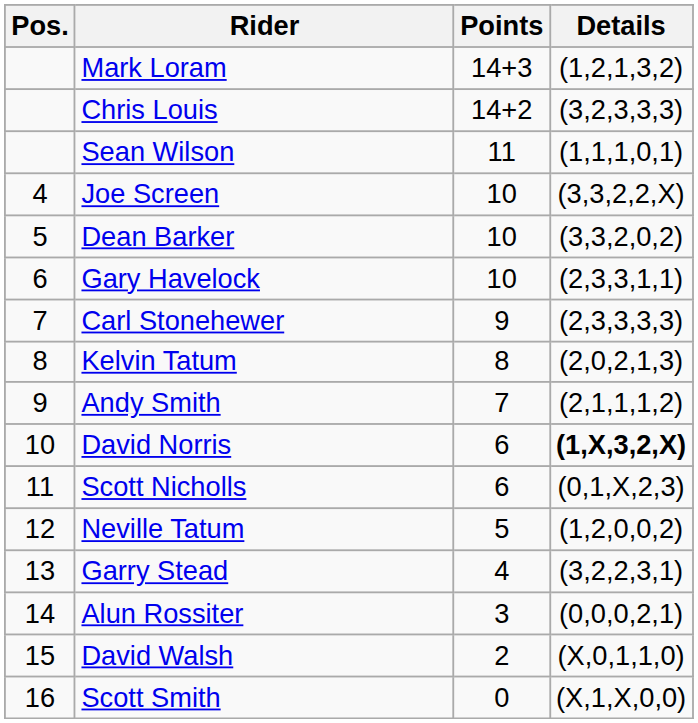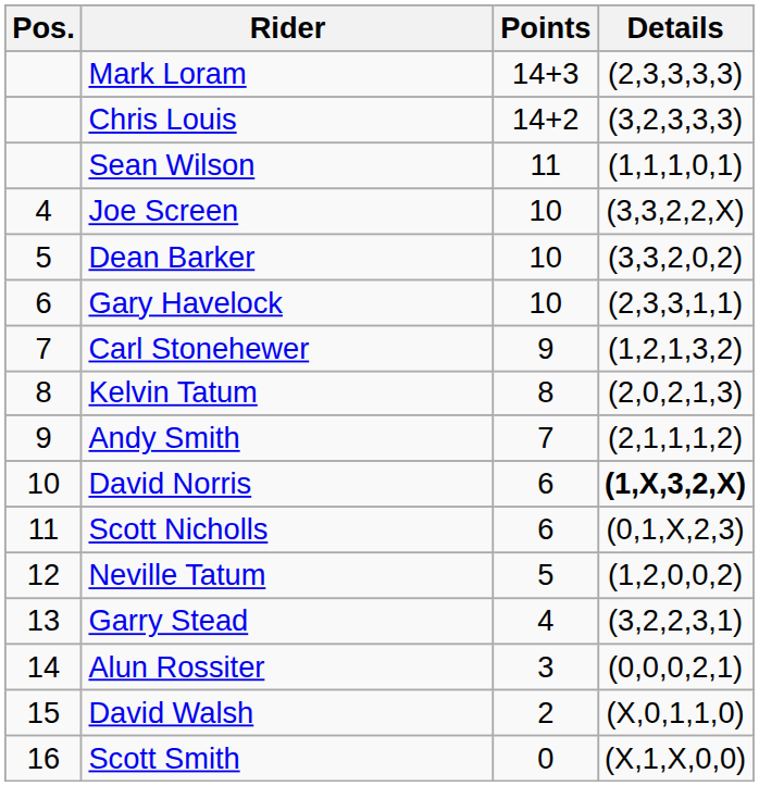 <table class=wikitable style="font-size:93%;">
 <tr>
 <th width=25px>Pos.</th>
 <th width=200px>Rider</th>
 <th width=40px>Points</th>
 <th width=70px>Details</th>
 </tr>
 <tr align=center>
 <td></td>
 <td align=left><a href='#'>Mark Loram</a></td>
 <td>14+3</td>
-<td>(1,2,1,3,2)</td>
+<td>(2,3,3,3,3)</td>
 </tr>
 <tr align=center>
 <td></td>
 <td align=left><a href='#'>Chris Louis</a></td>
 <td>14+2</td>
 <td>(3,2,3,3,3)</td>
 </tr>
 <tr align=center>
 <td></td>
 <td align=left><a href='#'>Sean Wilson</a></td>
 <td>11</td>
 <td>(1,1,1,0,1)</td>
 </tr>
 <tr align=center>
 <td>4</td>
 <td align=left><a href='#'>Joe Screen</a></td>
 <td>10</td>
 <td>(3,3,2,2,X)</td>
 </tr>
 <tr align=center>
 <td>5</td>
 <td align=left><a href='#'>Dean Barker</a></td>
 <td>10</td>
 <td>(3,3,2,0,2)</td>
 </tr>
 <tr align=center>
 <td>6</td>
 <td align=left><a href='#'>Gary Havelock</a></td>
 <td>10</td>
 <td>(2,3,3,1,1)</td>
 </tr>
 <tr align=center>
 <td>7</td>
 <td align=left><a href='#'>Carl Stonehewer</a></td>
 <td>9</td>
-<td>(2,3,3,3,3)</td>
+<td>(1,2,1,3,2)</td>
 </tr>
 <tr align=center>
 <td>8</td>
 <td align=left><a href='#'>Kelvin Tatum</a></td>
 <td>8</td>
 <td>(2,0,2,1,3)</td>
 </tr>
 <tr align=center>
 <td>9</td>
 <td align=left><a href='#'>Andy Smith</a></td>
 <td>7</td>
 <td>(2,1,1,1,2)</td>
 </tr>
 <tr align=center>
 <td>10</td>
 <td align=left><a href='#'>David Norris</a></td>
 <td>6</td>
 <td><strong>(1,X,3,2,X)</strong></td>
 </tr>
 <tr align=center>
 <td>11</td>
 <td align=left><a href='#'>Scott Nicholls</a></td>
 <td>6</td>
 <td>(0,1,X,2,3)</td>
 </tr>
 <tr align=center>
 <td>12</td>
 <td align=left><a href='#'>Neville Tatum</a></td>
 <td>5</td>
 <td>(1,2,0,0,2)</td>
 </tr>
 <tr align=center>
 <td>13</td>
 <td align=left><a href='#'>Garry Stead</a></td>
 <td>4</td>
 <td>(3,2,2,3,1)</td>
 </tr>
 <tr align=center>
 <td>14</td>
 <td align=left><a href='#'>Alun Rossiter</a></td>
 <td>3</td>
 <td>(0,0,0,2,1)</td>
 </tr>
 <tr align=center>
 <td>15</td>
 <td align=left><a href='#'>David Walsh</a></td>
 <td>2</td>
 <td>(X,0,1,1,0)</td>
 </tr>
 <tr align=center>
 <td>16</td>
 <td align=left><a href='#'>Scott Smith</a></td>
 <td>0</td>
 <td>(X,1,X,0,0)</td>
 </tr>
 <tr align=center>
 </tr>
 </table>
